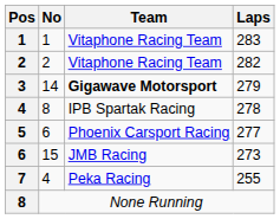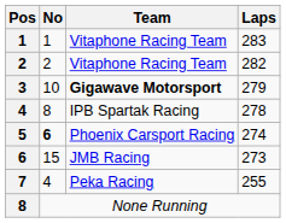 <table class="wikitable" style="font-size: 95%;">
 <tr>
 <th>Pos</th>
 <th>No</th>
 <th>Team</th>
 <th>Laps</th>
 </tr>
 <tr>
 <th>1</th>
 <td>1</td>
 <td> <a href='#'>Vitaphone Racing Team</a></td>
 <td>283</td>
 </tr>
 <tr>
 <th>2</th>
 <td>2</td>
 <td> <a href='#'>Vitaphone Racing Team</a></td>
 <td>282</td>
 </tr>
 <tr>
 <th>3</th>
-<td>14</td>
+<td>10</td>
 <td><strong> Gigawave Motorsport</strong></td>
 <td>279</td>
 </tr>
 <tr>
 <th>4</th>
 <td>8</td>
 <td> IPB Spartak Racing</td>
 <td>278</td>
 </tr>
 <tr>
 <th>5</th>
-<td>6</td>
+<td><strong>6</strong></td>
 <td> <a href='#'>Phoenix Carsport Racing</a></td>
-<td>277</td>
+<td>274</td>
 </tr>
 <tr>
 <th>6</th>
 <td>15</td>
 <td> <a href='#'>JMB Racing</a></td>
 <td>273</td>
 </tr>
 <tr>
 <th>7</th>
 <td>4</td>
 <td> <a href='#'>Peka Racing</a></td>
 <td>255</td>
 </tr>
 <tr>
 <th>8</th>
 <td colspan=3 align="center"><em>None Running</em></td>
 </tr>
 </table>
